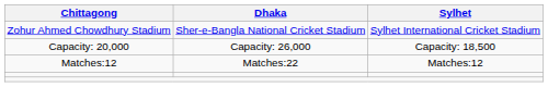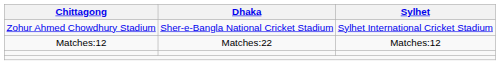 <table class="wikitable" style="text-align:center">
 <tr>
 <th><a href='#'>Chittagong</a></th>
 <th><a href='#'>Dhaka</a></th>
 <th><a href='#'>Sylhet</a></th>
 </tr>
 <tr>
 <td><a href='#'>Zohur Ahmed Chowdhury Stadium</a></td>
 <td><a href='#'>Sher-e-Bangla National Cricket Stadium</a></td>
 <td><a href='#'>Sylhet International Cricket Stadium</a></td>
-</tr>
-<tr>
-<td>Capacity: 20,000</td>
-<td>Capacity: 26,000</td>
-<td>Capacity: 18,500</td>
 </tr>
 <tr>
 <td>Matches:12</td>
 <td>Matches:22</td>
 <td>Matches:12</td>
 </tr>
 <tr>
 <td></td>
 <td></td>
 <td></td>
 </tr>
 <tr>
 <td colspan="3"></td>
 </tr>
 </table>
